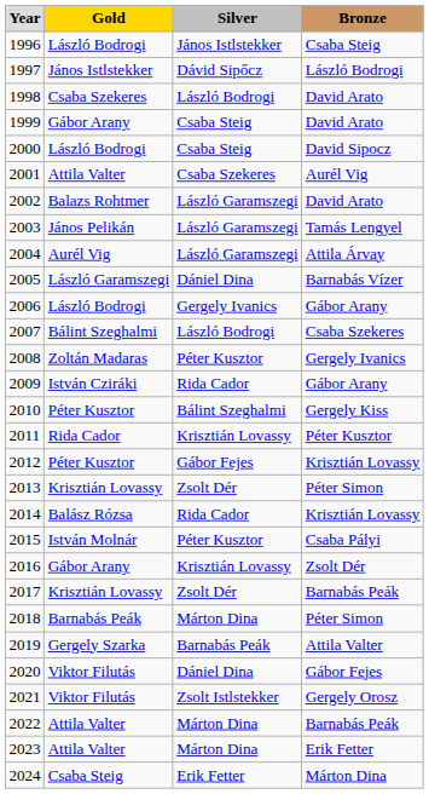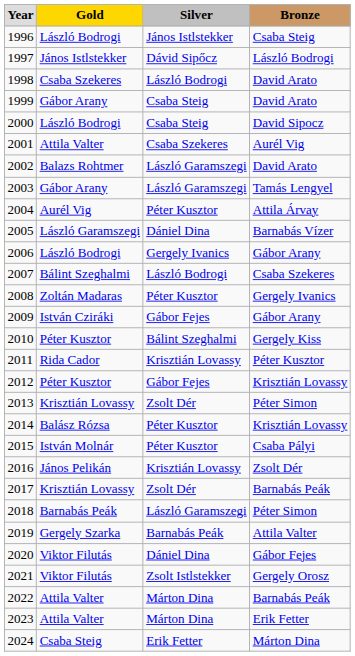 <table class="wikitable sortable" style="font-size:95%">
 <tr style="text-align:center; background:#e4e4e4; font-weight:bold;">
 <td style="background:#ddd; ">Year</td>
 <td style="background:gold; ">Gold</td>
 <td style="background:silver; ">Silver</td>
 <td style="background:#c96; ">Bronze</td>
 </tr>
 <tr>
 <td>1996</td>
 <td><a href='#'>László Bodrogi</a></td>
 <td><a href='#'>János Istlstekker</a></td>
 <td><a href='#'>Csaba Steig</a></td>
 </tr>
 <tr>
 <td>1997</td>
 <td><a href='#'>János Istlstekker</a></td>
 <td><a href='#'>Dávid Sipőcz</a></td>
 <td><a href='#'>László Bodrogi</a></td>
 </tr>
 <tr>
 <td>1998</td>
 <td><a href='#'>Csaba Szekeres</a></td>
 <td><a href='#'>László Bodrogi</a></td>
 <td><a href='#'>David Arato</a></td>
 </tr>
 <tr>
 <td>1999</td>
 <td><a href='#'>Gábor Arany</a></td>
 <td><a href='#'>Csaba Steig</a></td>
 <td><a href='#'>David Arato</a></td>
 </tr>
 <tr>
 <td>2000</td>
 <td><a href='#'>László Bodrogi</a></td>
 <td><a href='#'>Csaba Steig</a></td>
 <td><a href='#'>David Sipocz</a></td>
 </tr>
 <tr>
 <td>2001</td>
 <td><a href='#'>Attila Valter</a></td>
 <td><a href='#'>Csaba Szekeres</a></td>
 <td><a href='#'>Aurél Vig</a></td>
 </tr>
 <tr>
 <td>2002</td>
 <td><a href='#'>Balazs Rohtmer</a></td>
 <td><a href='#'>László Garamszegi</a></td>
 <td><a href='#'>David Arato</a></td>
 </tr>
 <tr>
 <td>2003</td>
-<td><a href='#'>János Pelikán</a></td>
+<td><a href='#'>Gábor Arany</a></td>
 <td><a href='#'>László Garamszegi</a></td>
 <td><a href='#'>Tamás Lengyel</a></td>
 </tr>
 <tr>
 <td>2004</td>
 <td><a href='#'>Aurél Vig</a></td>
-<td><a href='#'>László Garamszegi</a></td>
+<td><a href='#'>Péter Kusztor</a></td>
 <td><a href='#'>Attila Árvay</a></td>
 </tr>
 <tr>
 <td>2005</td>
 <td><a href='#'>László Garamszegi</a></td>
 <td><a href='#'>Dániel Dina</a></td>
 <td><a href='#'>Barnabás Vízer</a></td>
 </tr>
 <tr>
 <td>2006</td>
 <td><a href='#'>László Bodrogi</a></td>
 <td><a href='#'>Gergely Ivanics</a></td>
 <td><a href='#'>Gábor Arany</a></td>
 </tr>
 <tr>
 <td>2007</td>
 <td><a href='#'>Bálint Szeghalmi</a></td>
 <td><a href='#'>László Bodrogi</a></td>
 <td><a href='#'>Csaba Szekeres</a></td>
 </tr>
 <tr>
 <td>2008</td>
 <td><a href='#'>Zoltán Madaras</a></td>
 <td><a href='#'>Péter Kusztor</a></td>
 <td><a href='#'>Gergely Ivanics</a></td>
 </tr>
 <tr>
 <td>2009</td>
 <td><a href='#'>István Cziráki</a></td>
-<td><a href='#'>Rida Cador</a></td>
+<td><a href='#'>Gábor Fejes</a></td>
 <td><a href='#'>Gábor Arany</a></td>
 </tr>
 <tr>
 <td>2010</td>
 <td><a href='#'>Péter Kusztor</a></td>
 <td><a href='#'>Bálint Szeghalmi</a></td>
 <td><a href='#'>Gergely Kiss</a></td>
 </tr>
 <tr>
 <td>2011</td>
 <td><a href='#'>Rida Cador</a></td>
 <td><a href='#'>Krisztián Lovassy</a></td>
 <td><a href='#'>Péter Kusztor</a></td>
 </tr>
 <tr>
 <td>2012</td>
 <td><a href='#'>Péter Kusztor</a></td>
 <td><a href='#'>Gábor Fejes</a></td>
 <td><a href='#'>Krisztián Lovassy</a></td>
 </tr>
 <tr>
 <td>2013</td>
 <td><a href='#'>Krisztián Lovassy</a></td>
 <td><a href='#'>Zsolt Dér</a></td>
 <td><a href='#'>Péter Simon</a></td>
 </tr>
 <tr>
 <td>2014</td>
 <td><a href='#'>Balász Rózsa</a></td>
-<td><a href='#'>Rida Cador</a></td>
+<td><a href='#'>Péter Kusztor</a></td>
 <td><a href='#'>Krisztián Lovassy</a></td>
 </tr>
 <tr>
 <td>2015</td>
 <td><a href='#'>István Molnár</a></td>
 <td><a href='#'>Péter Kusztor</a></td>
 <td><a href='#'>Csaba Pályi</a></td>
 </tr>
 <tr>
 <td>2016</td>
-<td><a href='#'>Gábor Arany</a></td>
+<td><a href='#'>János Pelikán</a></td>
 <td><a href='#'>Krisztián Lovassy</a></td>
 <td><a href='#'>Zsolt Dér</a></td>
 </tr>
 <tr>
 <td>2017</td>
 <td><a href='#'>Krisztián Lovassy</a></td>
 <td><a href='#'>Zsolt Dér</a></td>
 <td><a href='#'>Barnabás Peák</a></td>
 </tr>
 <tr>
 <td>2018</td>
 <td><a href='#'>Barnabás Peák</a></td>
-<td><a href='#'>Márton Dina</a></td>
+<td><a href='#'>László Garamszegi</a></td>
 <td><a href='#'>Péter Simon</a></td>
 </tr>
 <tr>
 <td>2019</td>
 <td><a href='#'>Gergely Szarka</a></td>
 <td><a href='#'>Barnabás Peák</a></td>
 <td><a href='#'>Attila Valter</a></td>
 </tr>
 <tr>
 <td>2020</td>
 <td><a href='#'>Viktor Filutás</a></td>
 <td><a href='#'>Dániel Dina</a></td>
 <td><a href='#'>Gábor Fejes</a></td>
 </tr>
 <tr>
 <td>2021</td>
 <td><a href='#'>Viktor Filutás</a></td>
 <td><a href='#'>Zsolt Istlstekker</a></td>
 <td><a href='#'>Gergely Orosz</a></td>
 </tr>
 <tr>
 <td>2022</td>
 <td><a href='#'>Attila Valter</a></td>
 <td><a href='#'>Márton Dina</a></td>
 <td><a href='#'>Barnabás Peák</a></td>
 </tr>
 <tr>
 <td>2023</td>
 <td><a href='#'>Attila Valter</a></td>
 <td><a href='#'>Márton Dina</a></td>
 <td><a href='#'>Erik Fetter</a></td>
 </tr>
 <tr>
 <td>2024</td>
 <td><a href='#'>Csaba Steig</a></td>
 <td><a href='#'>Erik Fetter</a></td>
 <td><a href='#'>Márton Dina</a></td>
 </tr>
 </table>
